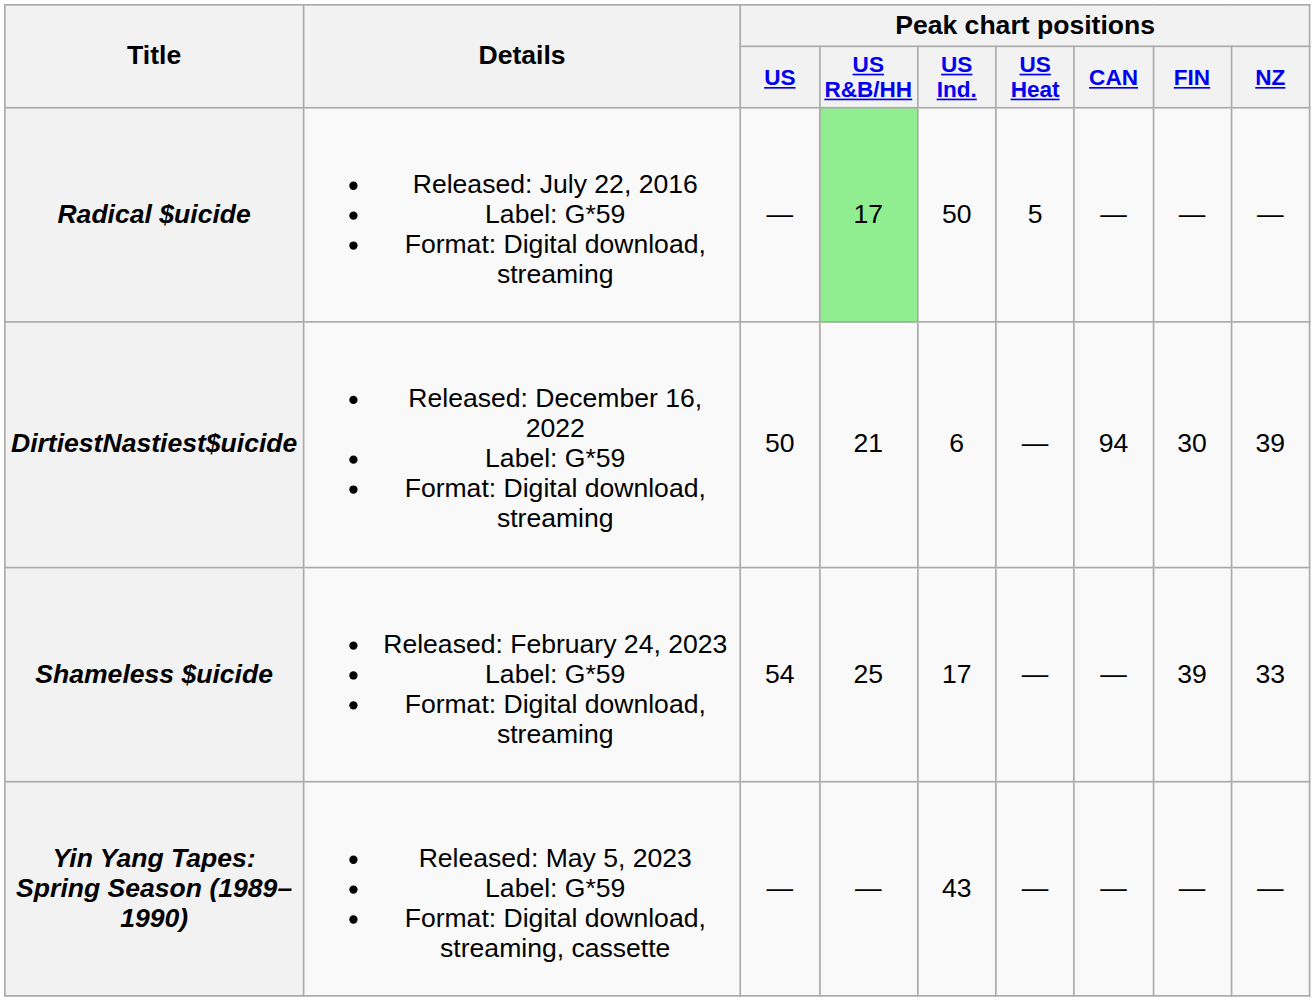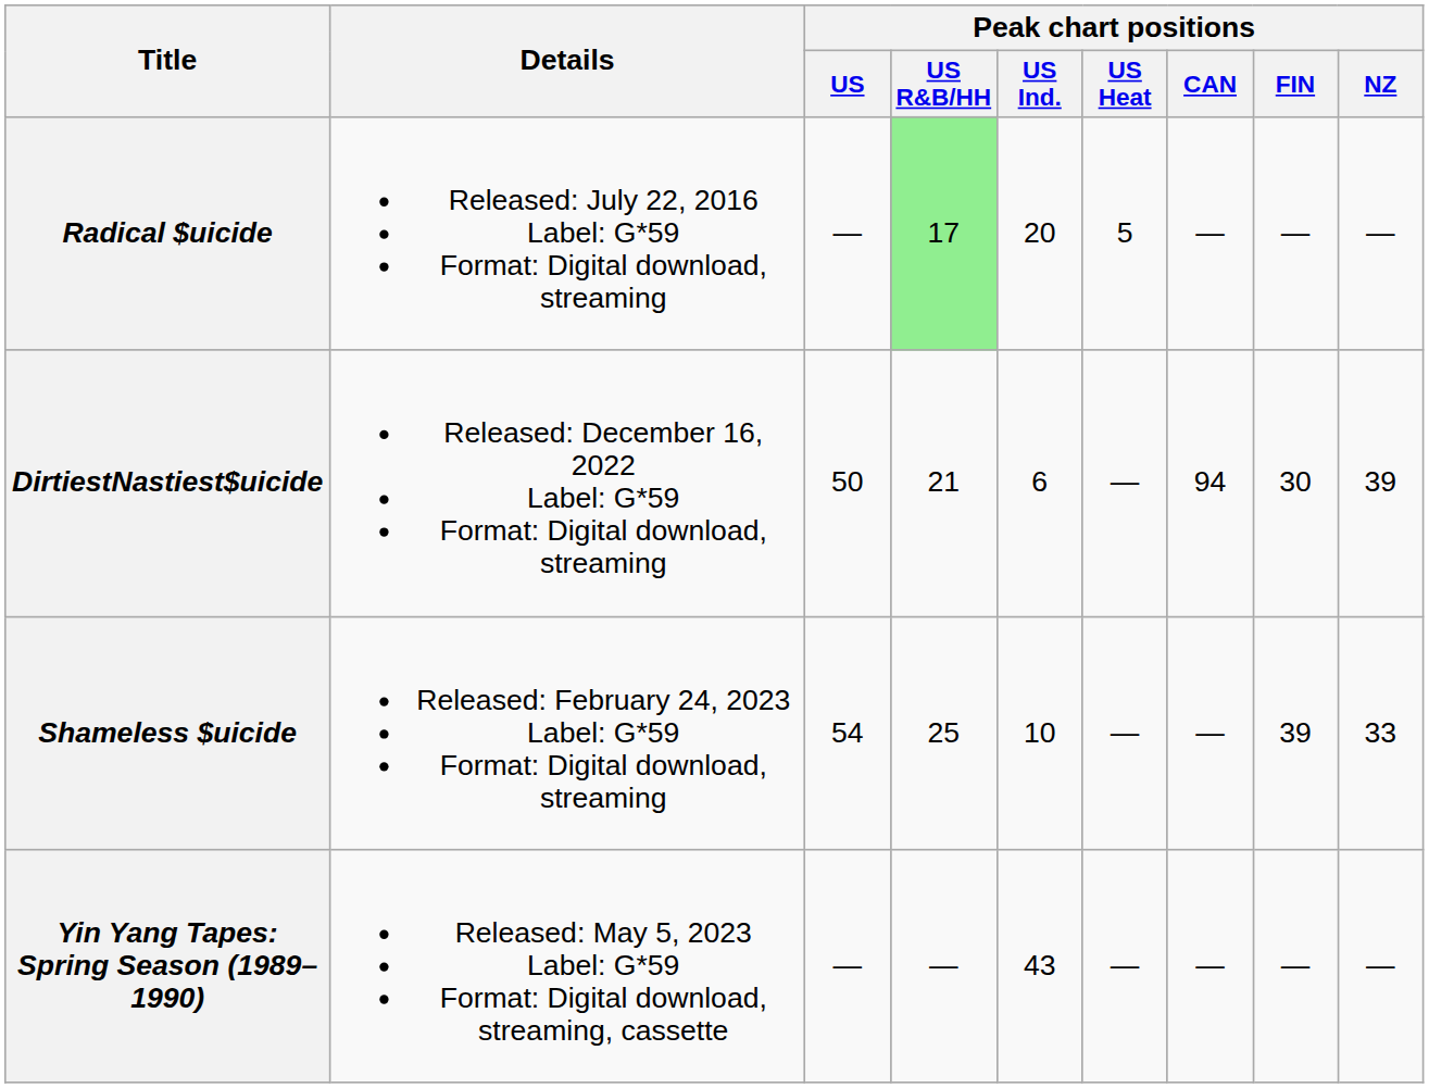 <table class="wikitable plainrowheaders" style="text-align:center;">
 <tr>
 <th scope="col" rowspan="2" style="width:10em;">Title</th>
 <th scope="col" rowspan="2" style="width:16em;">Details</th>
 <th scope="col" colspan="7">Peak chart positions</th>
 </tr>
 <tr>
 <th scope="col" style="width:3em;font-size:85%;"><a href='#'>US</a><br></th>
 <th scope="col" style="width:3em;font-size:85%;"><a href='#'>US<br>R&B/HH</a><br></th>
 <th scope="col" style="width:3em;font-size:85%;"><a href='#'>US<br>Ind.</a><br></th>
 <th scope="col" style="width:3em;font-size:85%;"><a href='#'>US<br>Heat</a><br></th>
 <th scope="col" style="width:3em;font-size:85%;"><a href='#'>CAN</a><br></th>
 <th scope="col" style="width:3em;font-size:85%;"><a href='#'>FIN</a><br></th>
 <th scope="col" style="width:3em;font-size:85%;"><a href='#'>NZ</a><br></th>
 </tr>
 <tr>
 <th scope="row"><em>Radical $uicide</em><br></th>
 <td><br><ul><li>Released: July 22, 2016</li><li>Label: G*59</li><li>Format: Digital download, streaming</li></ul></td>
 <td>—</td>
 <td style="background: lightgreen;">17</td>
-<td>50</td>
+<td>20</td>
 <td>5</td>
 <td>—</td>
 <td>—</td>
 <td>—</td>
 </tr>
 <tr>
 <th scope="row"><em>DirtiestNastiest$uicide</em><br></th>
 <td><br><ul><li>Released: December 16, 2022</li><li>Label: G*59</li><li>Format: Digital download, streaming</li></ul></td>
 <td>50</td>
 <td>21</td>
 <td>6</td>
 <td>—</td>
 <td>94</td>
 <td>30</td>
 <td>39</td>
 </tr>
 <tr>
 <th scope="row"><em>Shameless $uicide</em><br></th>
 <td><br><ul><li>Released: February 24, 2023</li><li>Label: G*59</li><li>Format: Digital download, streaming</li></ul></td>
 <td>54</td>
 <td>25</td>
-<td>17</td>
+<td>10</td>
 <td>—</td>
 <td>—</td>
 <td>39</td>
 <td>33</td>
 </tr>
 <tr>
 <th scope="row"><em>Yin Yang Tapes: Spring Season (1989–1990)</em></th>
 <td><br><ul><li>Released: May 5, 2023</li><li>Label: G*59</li><li>Format: Digital download, streaming, cassette</li></ul></td>
 <td>—</td>
 <td>—</td>
 <td>43</td>
 <td>—</td>
 <td>—</td>
 <td>—</td>
 <td>—</td>
 </tr>
 </table>
